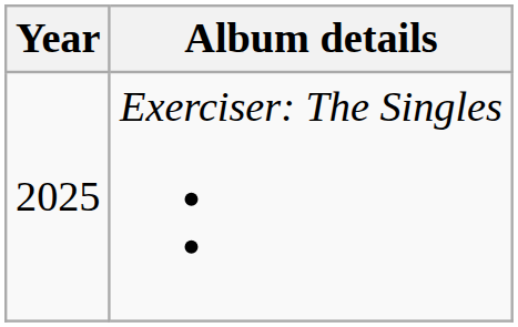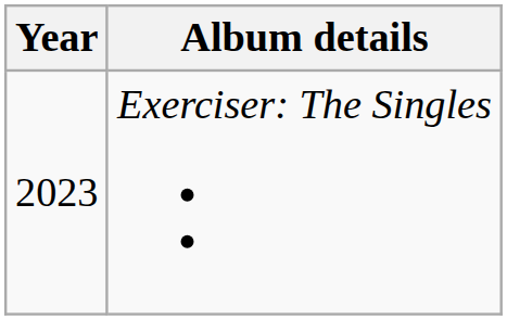 <table class="wikitable" style="text-align:center;">
 <tr>
 <th>Year</th>
 <th>Album details</th>
 </tr>
 <tr>
-<td>2025</td>
+<td>2023</td>
 <td align="left"><em>Exerciser: The Singles</em><br><ul><li></li><li></li></ul></td>
 </tr>
 </table>
